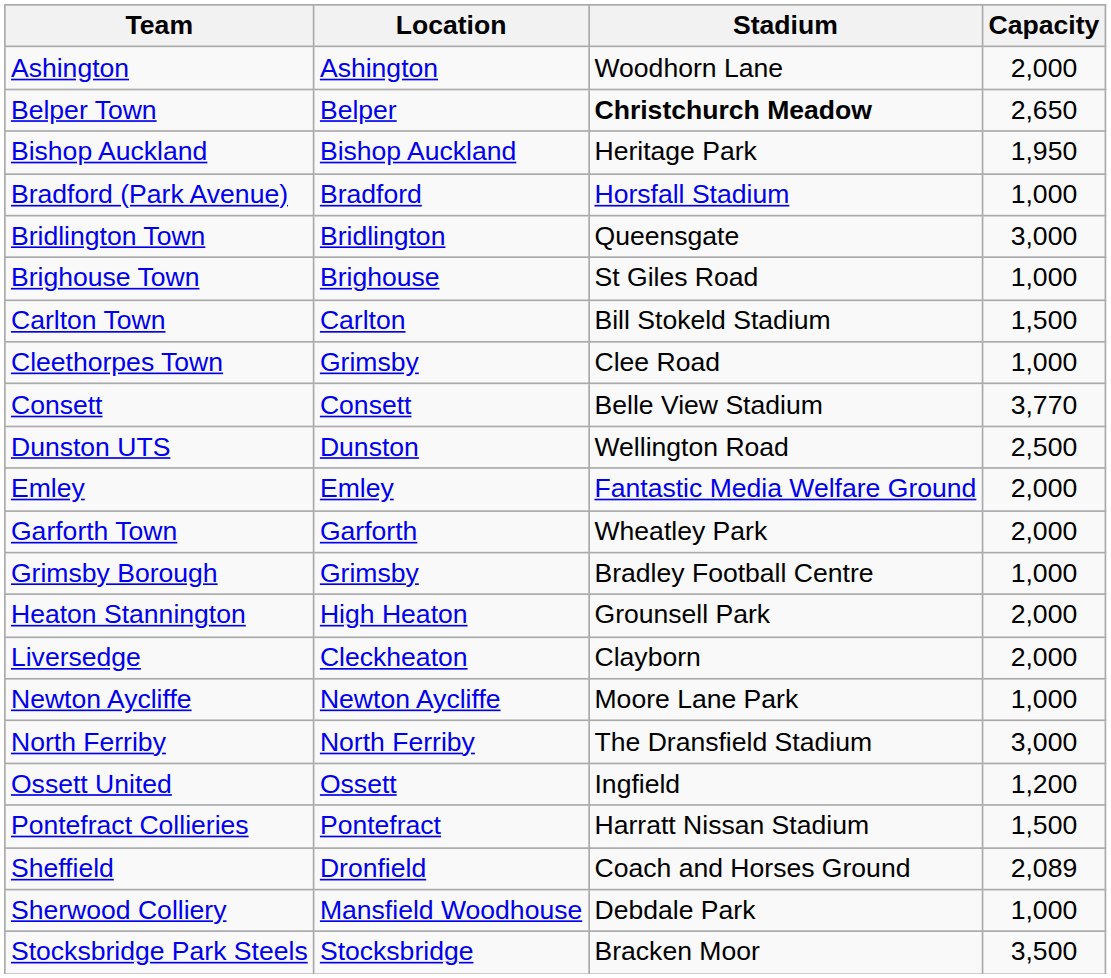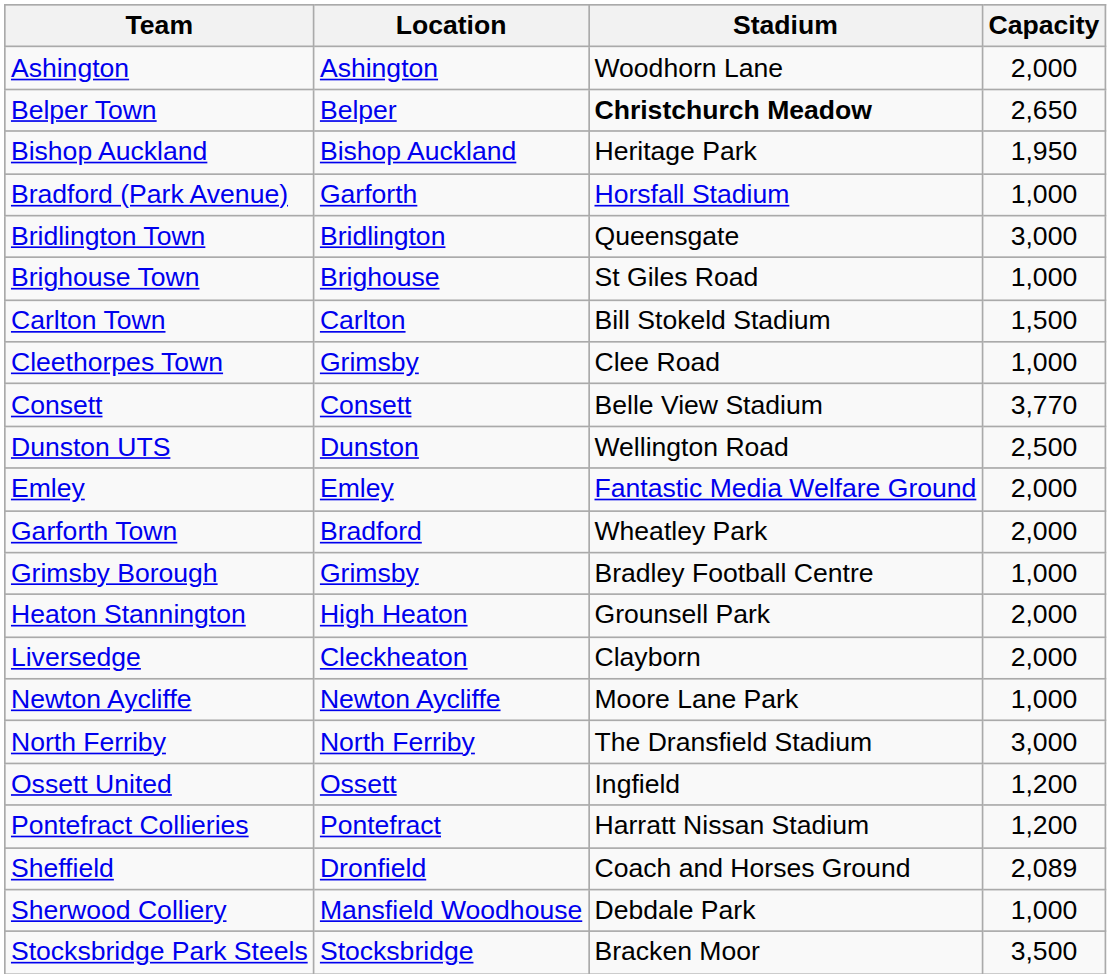 <table class="wikitable sortable">
 <tr>
 <th>Team</th>
 <th>Location</th>
 <th>Stadium</th>
 <th>Capacity</th>
 </tr>
 <tr>
 <td><a href='#'>Ashington</a></td>
 <td><a href='#'>Ashington</a></td>
 <td>Woodhorn Lane</td>
 <td align="center">2,000</td>
 </tr>
 <tr>
 <td><a href='#'>Belper Town</a></td>
 <td><a href='#'>Belper</a></td>
 <td><strong>Christchurch Meadow</strong></td>
 <td align="center">2,650</td>
 </tr>
 <tr>
 <td><a href='#'>Bishop Auckland</a></td>
 <td><a href='#'>Bishop Auckland</a></td>
 <td>Heritage Park</td>
 <td align="center">1,950</td>
 </tr>
 <tr>
 <td><a href='#'>Bradford (Park Avenue)</a></td>
-<td><a href='#'>Bradford</a></td>
+<td><a href='#'>Garforth</a></td>
 <td><a href='#'>Horsfall Stadium</a></td>
 <td align="center">1,000</td>
 </tr>
 <tr>
 <td><a href='#'>Bridlington Town</a></td>
 <td><a href='#'>Bridlington</a></td>
 <td>Queensgate</td>
 <td align="center">3,000</td>
 </tr>
 <tr>
 <td><a href='#'>Brighouse Town</a></td>
 <td><a href='#'>Brighouse</a></td>
 <td>St Giles Road</td>
 <td align="center">1,000</td>
 </tr>
 <tr>
 <td><a href='#'>Carlton Town</a></td>
 <td><a href='#'>Carlton</a></td>
 <td>Bill Stokeld Stadium</td>
 <td align="center">1,500</td>
 </tr>
 <tr>
 <td><a href='#'>Cleethorpes Town</a></td>
 <td><a href='#'>Grimsby</a></td>
 <td>Clee Road</td>
 <td align="center">1,000</td>
 </tr>
 <tr>
 <td><a href='#'>Consett</a></td>
 <td><a href='#'>Consett</a></td>
 <td>Belle View Stadium</td>
 <td align="center">3,770</td>
 </tr>
 <tr>
 <td><a href='#'>Dunston UTS</a></td>
 <td><a href='#'>Dunston</a></td>
 <td>Wellington Road</td>
 <td align="center">2,500</td>
 </tr>
 <tr>
 <td><a href='#'>Emley</a></td>
 <td><a href='#'>Emley</a></td>
 <td><a href='#'>Fantastic Media Welfare Ground</a></td>
 <td align="center">2,000</td>
 </tr>
 <tr>
 <td><a href='#'>Garforth Town</a></td>
-<td><a href='#'>Garforth</a></td>
+<td><a href='#'>Bradford</a></td>
 <td>Wheatley Park</td>
 <td align="center">2,000</td>
 </tr>
 <tr>
 <td><a href='#'>Grimsby Borough</a></td>
 <td><a href='#'>Grimsby</a></td>
 <td>Bradley Football Centre</td>
 <td align="center">1,000</td>
 </tr>
 <tr>
 <td><a href='#'>Heaton Stannington</a></td>
 <td><a href='#'>High Heaton</a></td>
 <td>Grounsell Park</td>
 <td align="center">2,000</td>
 </tr>
 <tr>
 <td><a href='#'>Liversedge</a></td>
 <td><a href='#'>Cleckheaton</a></td>
 <td>Clayborn</td>
 <td align="center">2,000</td>
 </tr>
 <tr>
 <td><a href='#'>Newton Aycliffe</a></td>
 <td><a href='#'>Newton Aycliffe</a></td>
 <td>Moore Lane Park</td>
 <td align="center">1,000</td>
 </tr>
 <tr>
 <td><a href='#'>North Ferriby</a></td>
 <td><a href='#'>North Ferriby</a></td>
 <td>The Dransfield Stadium</td>
 <td align="center">3,000</td>
 </tr>
 <tr>
 <td><a href='#'>Ossett United</a></td>
 <td><a href='#'>Ossett</a></td>
 <td>Ingfield</td>
 <td align="center">1,200</td>
 </tr>
 <tr>
 <td><a href='#'>Pontefract Collieries</a></td>
 <td><a href='#'>Pontefract</a></td>
 <td>Harratt Nissan Stadium</td>
-<td align="center">1,500</td>
+<td align="center">1,200</td>
 </tr>
 <tr>
 <td><a href='#'>Sheffield</a></td>
 <td><a href='#'>Dronfield</a></td>
 <td>Coach and Horses Ground</td>
 <td align="center">2,089</td>
 </tr>
 <tr>
 <td><a href='#'>Sherwood Colliery</a></td>
 <td><a href='#'>Mansfield Woodhouse</a></td>
 <td>Debdale Park</td>
 <td align="center">1,000</td>
 </tr>
 <tr>
 <td><a href='#'>Stocksbridge Park Steels</a></td>
 <td><a href='#'>Stocksbridge</a></td>
 <td>Bracken Moor</td>
 <td align="center">3,500</td>
 </tr>
 </table>
